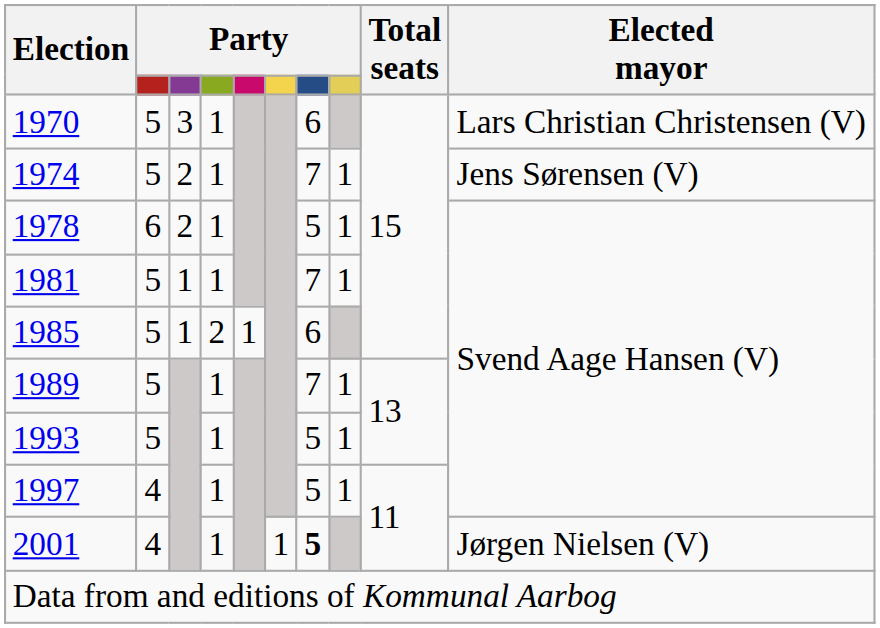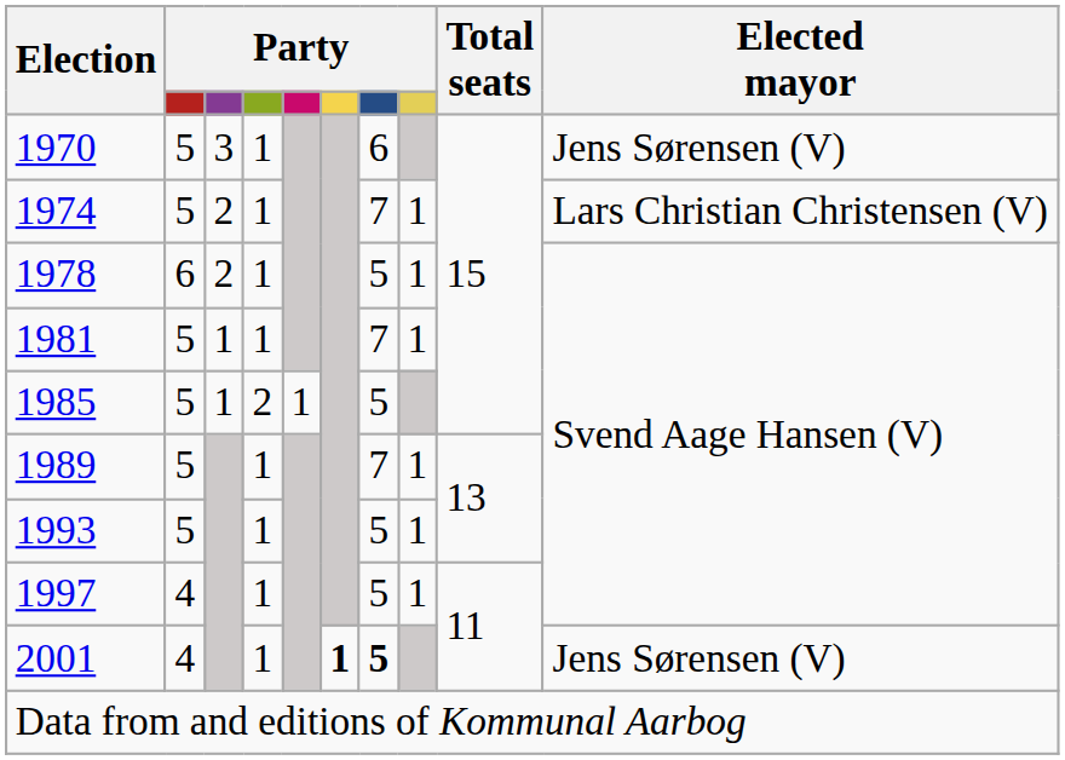 <table class="wikitable">
 <tr>
 <th rowspan=2>Election</th>
 <th colspan=7>Party</th>
 <th rowspan=2>Total<br>seats</th>
 <th rowspan=2>Elected<br>mayor</th>
 </tr>
 <tr>
 <td style="background:#B5211D;"><strong><a href='#'></a></strong></td>
 <td style="background:#843A93;"><strong><a href='#'></a></strong></td>
 <td style="background:#89A920;"><strong><a href='#'></a></strong></td>
 <td style="background:#C9096C;"><strong><a href='#'></a></strong></td>
 <td style="background:#F4D44D;"><strong><a href='#'></a></strong></td>
 <td style="background:#254C85;"><strong><a href='#'></a></strong></td>
 <td style="background:#E3CF57;"><strong><a href='#'></a></strong></td>
 </tr>
 <tr>
 <td><a href='#'>1970</a></td>
 <td>5</td>
 <td>3</td>
 <td>1</td>
 <td style="background:#CDC9C9;" rowspan=4></td>
 <td style="background:#CDC9C9;" rowspan=8></td>
 <td>6</td>
 <td style="background:#CDC9C9;"></td>
 <td rowspan=5>15</td>
-<td>Lars Christian Christensen (V)</td>
+<td>Jens Sørensen (V)</td>
 </tr>
 <tr>
 <td><a href='#'>1974</a></td>
 <td>5</td>
 <td>2</td>
 <td>1</td>
 <td>7</td>
 <td>1</td>
-<td>Jens Sørensen (V)</td>
+<td>Lars Christian Christensen (V)</td>
 </tr>
 <tr>
 <td><a href='#'>1978</a></td>
 <td>6</td>
 <td>2</td>
 <td>1</td>
 <td>5</td>
 <td>1</td>
 <td rowspan=6>Svend Aage Hansen (V)</td>
 </tr>
 <tr>
 <td><a href='#'>1981</a></td>
 <td>5</td>
 <td>1</td>
 <td>1</td>
 <td>7</td>
 <td>1</td>
 </tr>
 <tr>
 <td><a href='#'>1985</a></td>
 <td>5</td>
 <td>1</td>
 <td>2</td>
 <td>1</td>
-<td>6</td>
+<td>5</td>
 <td style="background:#CDC9C9;"></td>
 </tr>
 <tr>
 <td><a href='#'>1989</a></td>
 <td>5</td>
 <td style="background:#CDC9C9;" rowspan=4></td>
 <td>1</td>
 <td style="background:#CDC9C9;" rowspan=4></td>
 <td>7</td>
 <td>1</td>
 <td rowspan=2>13</td>
 </tr>
 <tr>
 <td><a href='#'>1993</a></td>
 <td>5</td>
 <td>1</td>
 <td>5</td>
 <td>1</td>
 </tr>
 <tr>
 <td><a href='#'>1997</a></td>
 <td>4</td>
 <td>1</td>
 <td>5</td>
 <td>1</td>
 <td rowspan=2>11</td>
 </tr>
 <tr>
 <td><a href='#'>2001</a></td>
 <td>4</td>
 <td>1</td>
-<td>1</td>
+<td><strong>1</strong></td>
 <td><strong>5</strong></td>
 <td style="background:#CDC9C9;"></td>
-<td>Jørgen Nielsen (V)</td>
+<td>Jens Sørensen (V)</td>
 </tr>
 <tr>
 <td colspan=14>Data from  and editions of <em>Kommunal Aarbog</em></td>
 </tr>
 </table>
